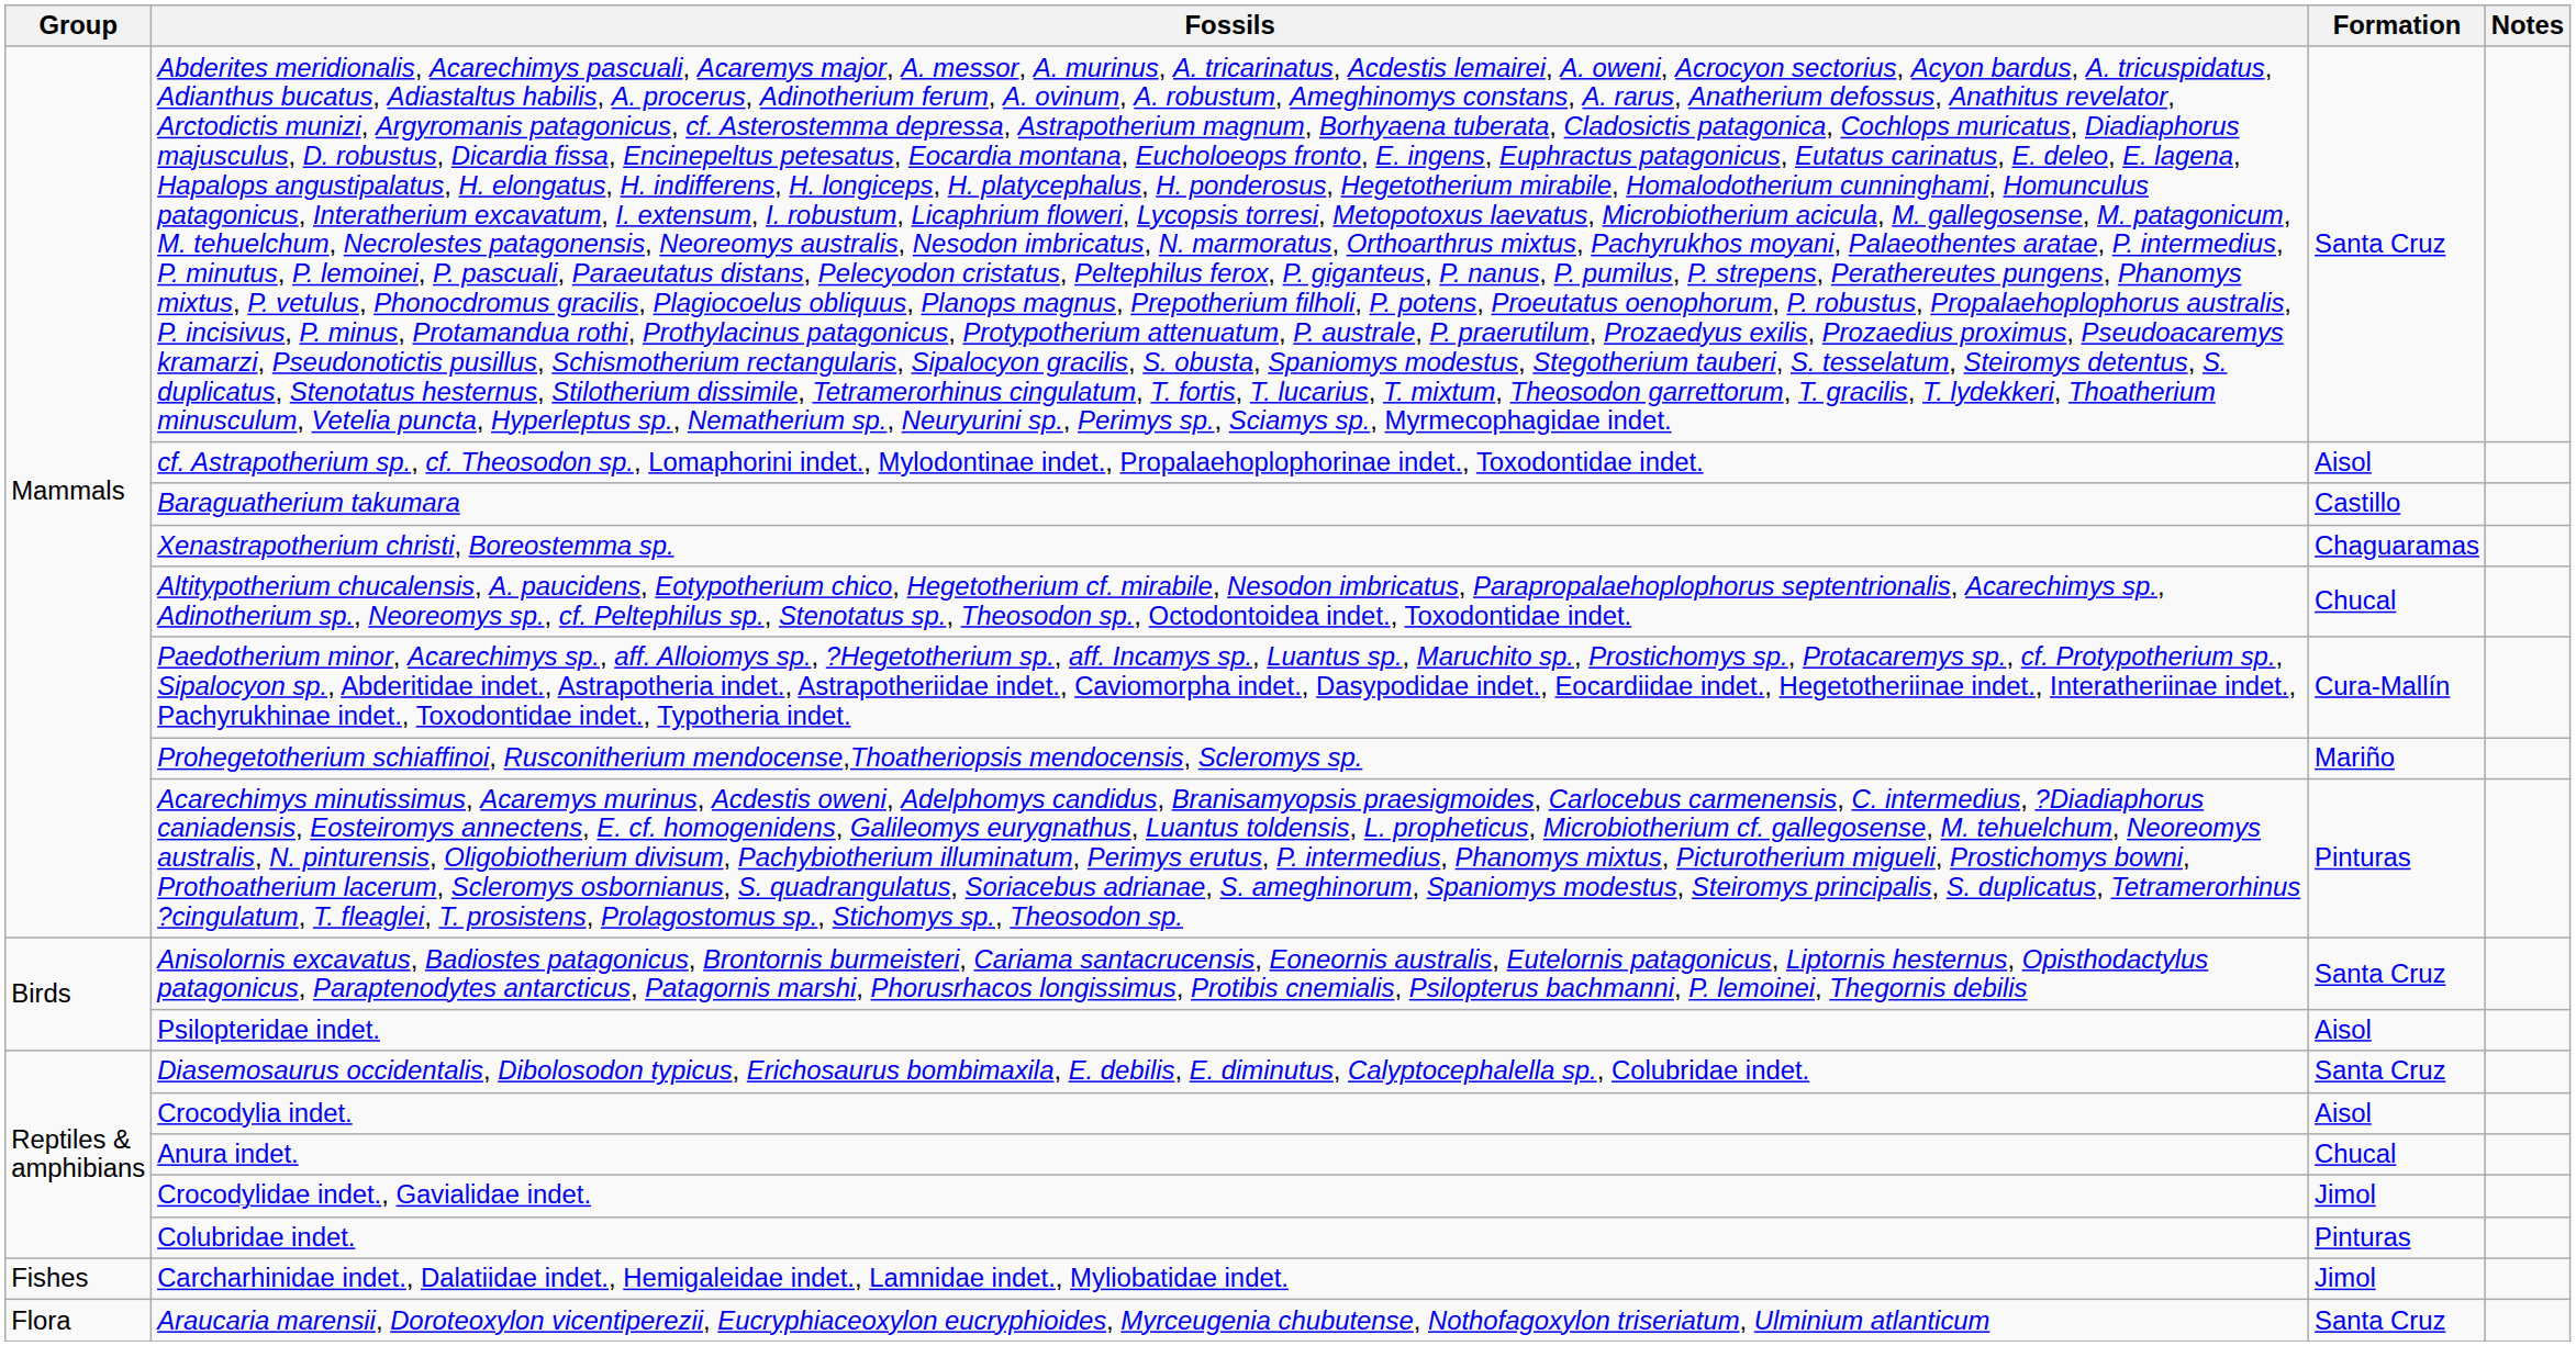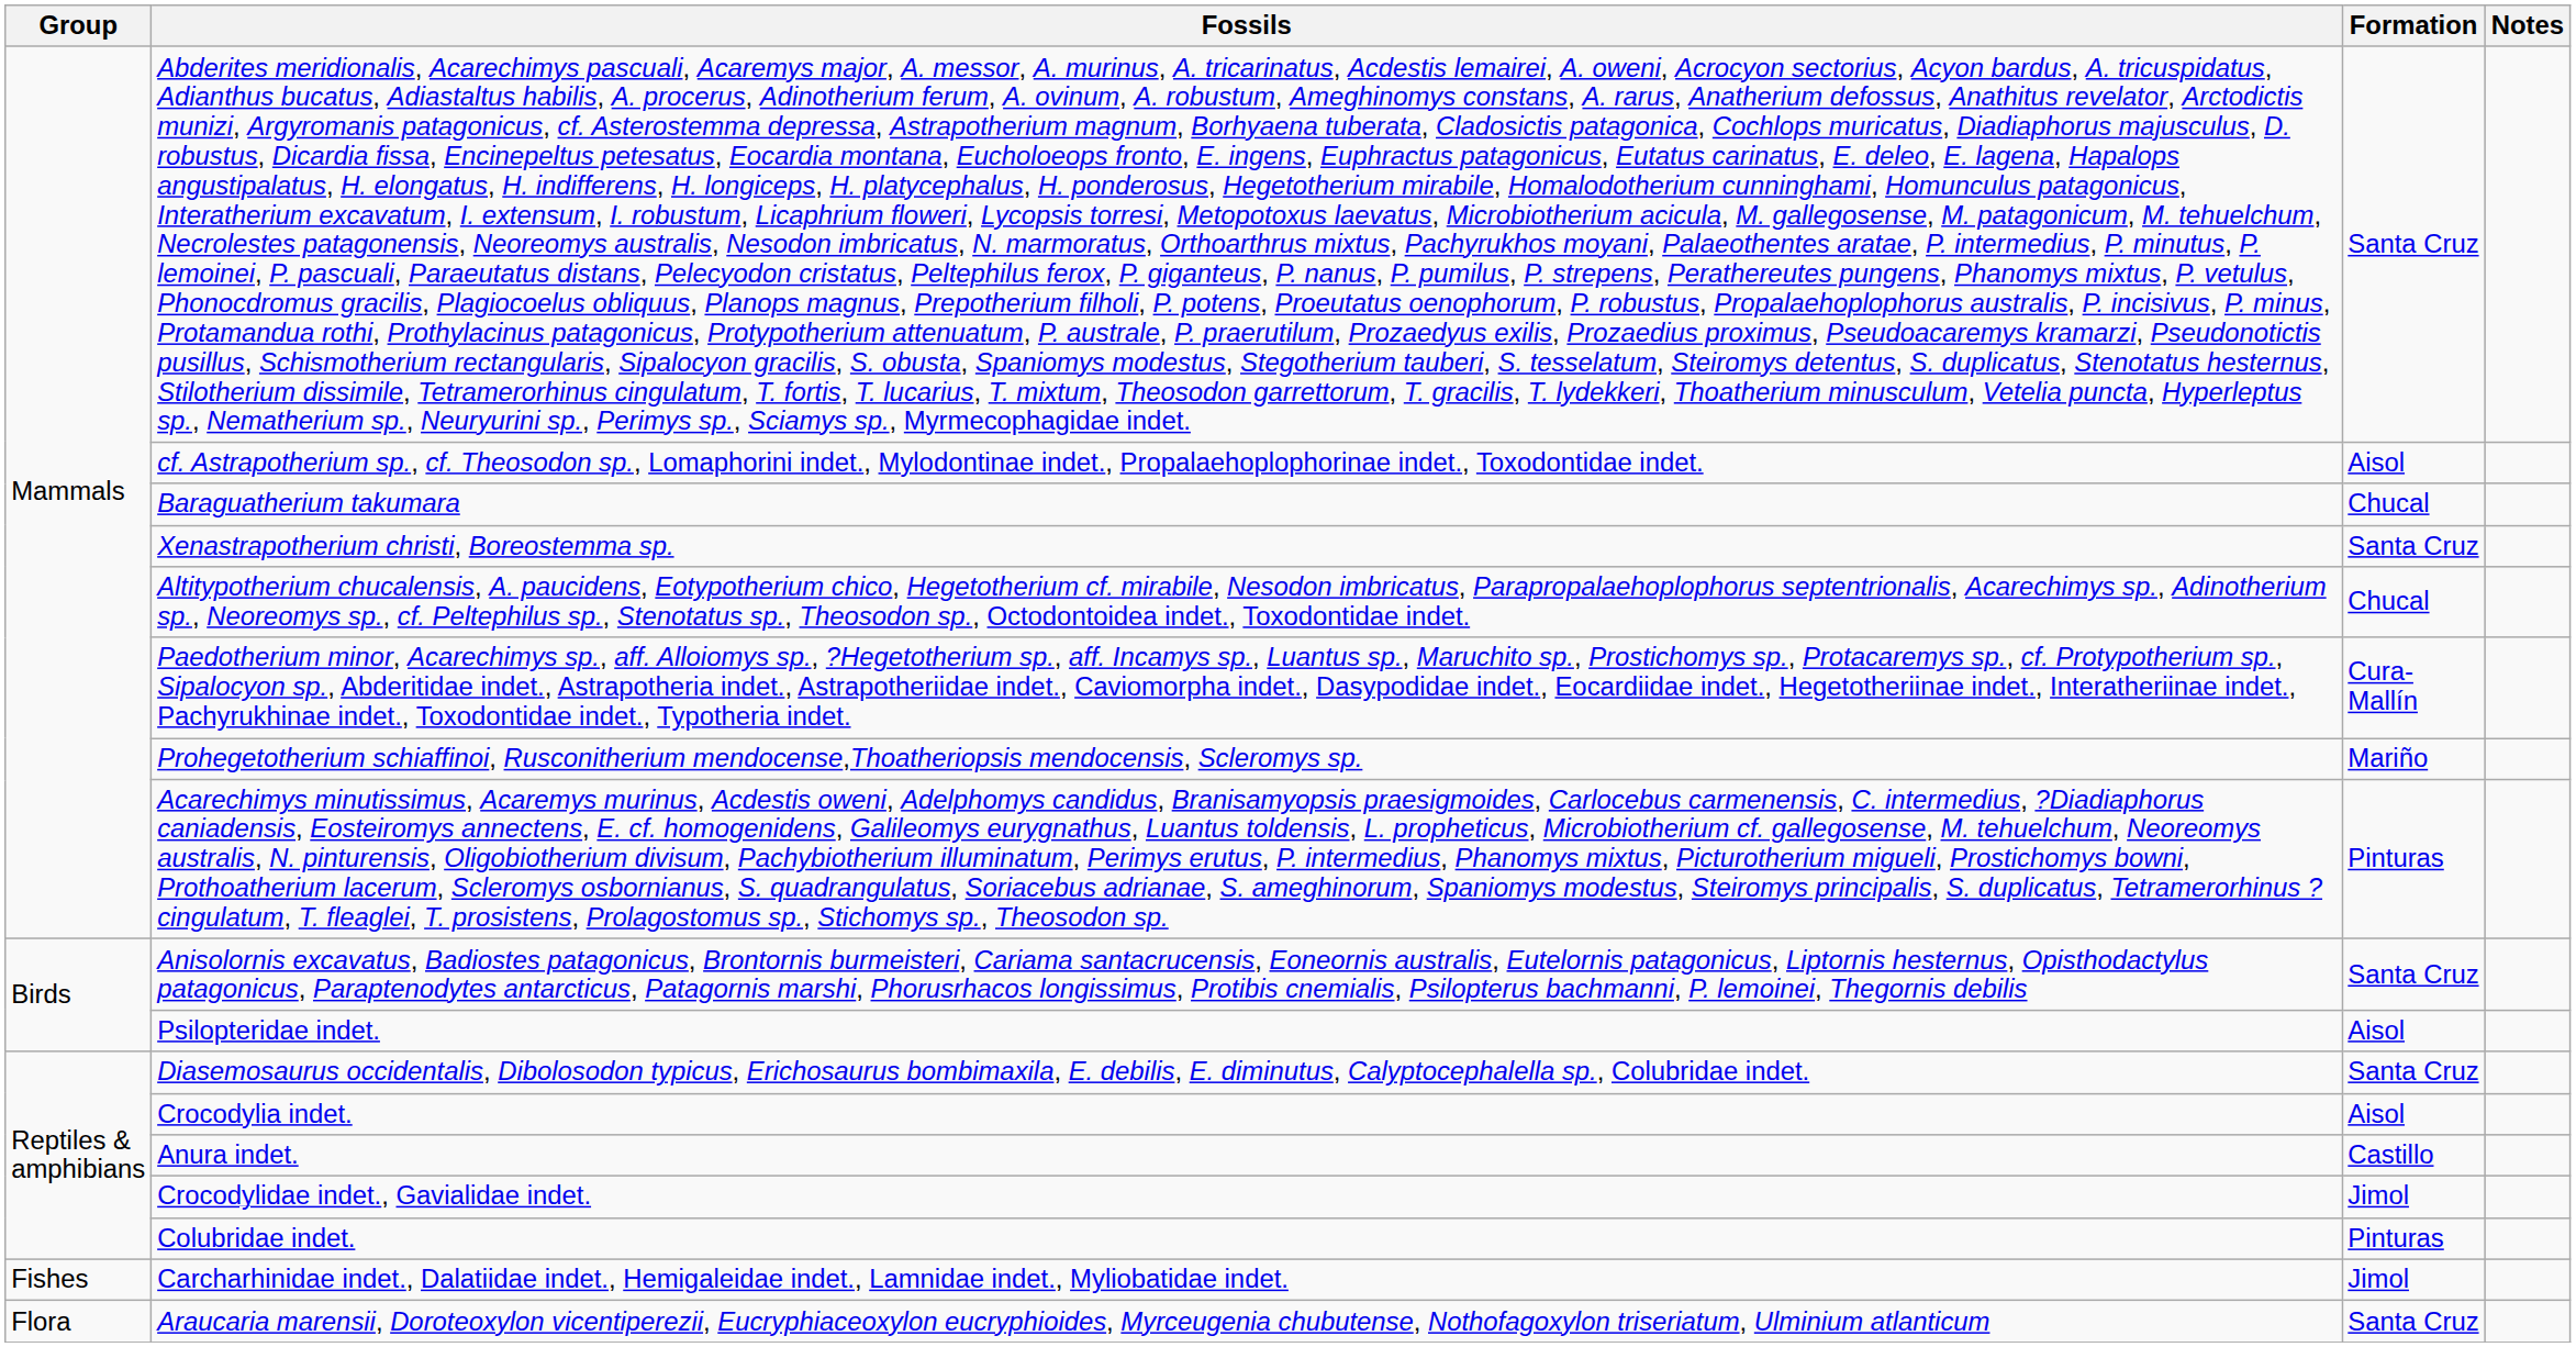 <table class="wikitable sortable">
 <tr>
 <th>Group</th>
 <th>Fossils</th>
 <th>Formation</th>
 <th class=unsortable>Notes</th>
 </tr>
 <tr>
 <td rowspan=8>Mammals</td>
 <td><em><a href='#'>Abderites meridionalis</a></em>, <em><a href='#'>Acarechimys pascuali</a></em>, <em><a href='#'>Acaremys major</a></em>, <em><a href='#'>A. messor</a></em>, <em><a href='#'>A. murinus</a></em>, <em><a href='#'>A. tricarinatus</a></em>, <em><a href='#'>Acdestis lemairei</a></em>, <em><a href='#'>A. oweni</a></em>, <em><a href='#'>Acrocyon sectorius</a></em>, <em><a href='#'>Acyon bardus</a></em>, <em><a href='#'>A. tricuspidatus</a></em>, <em><a href='#'>Adianthus bucatus</a></em>, <em><a href='#'>Adiastaltus habilis</a></em>, <em><a href='#'>A. procerus</a></em>, <em><a href='#'>Adinotherium ferum</a></em>, <em><a href='#'>A. ovinum</a></em>, <em><a href='#'>A. robustum</a></em>, <em><a href='#'>Ameghinomys constans</a></em>, <em><a href='#'>A. rarus</a></em>, <em><a href='#'>Anatherium defossus</a></em>, <em><a href='#'>Anathitus revelator</a></em>, <em><a href='#'>Arctodictis munizi</a></em>, <em><a href='#'>Argyromanis patagonicus</a></em>, <em><a href='#'>cf. Asterostemma depressa</a></em>, <em><a href='#'>Astrapotherium magnum</a></em>, <em><a href='#'>Borhyaena tuberata</a></em>, <em><a href='#'>Cladosictis patagonica</a></em>, <em><a href='#'>Cochlops muricatus</a></em>, <em><a href='#'>Diadiaphorus majusculus</a></em>, <em><a href='#'>D. robustus</a></em>, <em><a href='#'>Dicardia fissa</a></em>, <em><a href='#'>Encinepeltus petesatus</a></em>, <em><a href='#'>Eocardia montana</a></em>, <em><a href='#'>Eucholoeops fronto</a></em>, <em><a href='#'>E. ingens</a></em>, <em><a href='#'>Euphractus patagonicus</a></em>, <em><a href='#'>Eutatus carinatus</a></em>, <em><a href='#'>E. deleo</a></em>, <em><a href='#'>E. lagena</a></em>, <em><a href='#'>Hapalops angustipalatus</a></em>, <em><a href='#'>H. elongatus</a></em>, <em><a href='#'>H. indifferens</a></em>, <em><a href='#'>H. longiceps</a></em>, <em><a href='#'>H. platycephalus</a></em>, <em><a href='#'>H. ponderosus</a></em>, <em><a href='#'>Hegetotherium mirabile</a></em>, <em><a href='#'>Homalodotherium cunninghami</a></em>, <em><a href='#'>Homunculus patagonicus</a></em>, <em><a href='#'>Interatherium excavatum</a></em>, <em><a href='#'>I. extensum</a></em>, <em><a href='#'>I. robustum</a></em>, <em><a href='#'>Licaphrium floweri</a></em>, <em><a href='#'>Lycopsis torresi</a></em>, <em><a href='#'>Metopotoxus laevatus</a></em>, <em><a href='#'>Microbiotherium acicula</a></em>, <em><a href='#'>M. gallegosense</a></em>, <em><a href='#'>M. patagonicum</a></em>, <em><a href='#'>M. tehuelchum</a></em>, <em><a href='#'>Necrolestes patagonensis</a></em>, <em><a href='#'>Neoreomys australis</a></em>, <em><a href='#'>Nesodon imbricatus</a></em>, <em><a href='#'>N. marmoratus</a></em>, <em><a href='#'>Orthoarthrus mixtus</a></em>, <em><a href='#'>Pachyrukhos moyani</a></em>, <em><a href='#'>Palaeothentes aratae</a></em>, <em><a href='#'>P. intermedius</a></em>, <em><a href='#'>P. minutus</a></em>, <em><a href='#'>P. lemoinei</a></em>, <em><a href='#'>P. pascuali</a></em>, <em><a href='#'>Paraeutatus distans</a></em>, <em><a href='#'>Pelecyodon cristatus</a></em>, <em><a href='#'>Peltephilus ferox</a></em>, <em><a href='#'>P. giganteus</a></em>, <em><a href='#'>P. nanus</a></em>, <em><a href='#'>P. pumilus</a></em>, <em><a href='#'>P. strepens</a></em>, <em><a href='#'>Perathereutes pungens</a></em>, <em><a href='#'>Phanomys mixtus</a></em>, <em><a href='#'>P. vetulus</a></em>, <em><a href='#'>Phonocdromus gracilis</a></em>, <em><a href='#'>Plagiocoelus obliquus</a></em>, <em><a href='#'>Planops magnus</a></em>, <em><a href='#'>Prepotherium filholi</a></em>, <em><a href='#'>P. potens</a></em>, <em><a href='#'>Proeutatus oenophorum</a></em>, <em><a href='#'>P. robustus</a></em>, <em><a href='#'>Propalaehoplophorus australis</a></em>, <em><a href='#'>P. incisivus</a></em>, <em><a href='#'>P. minus</a></em>, <em><a href='#'>Protamandua rothi</a></em>, <em><a href='#'>Prothylacinus patagonicus</a></em>, <em><a href='#'>Protypotherium attenuatum</a></em>, <em><a href='#'>P. australe</a></em>, <em><a href='#'>P. praerutilum</a></em>, <em><a href='#'>Prozaedyus exilis</a></em>, <em><a href='#'>Prozaedius proximus</a></em>, <em><a href='#'>Pseudoacaremys kramarzi</a></em>, <em><a href='#'>Pseudonotictis pusillus</a></em>, <em><a href='#'>Schismotherium rectangularis</a></em>, <em><a href='#'>Sipalocyon gracilis</a></em>, <em><a href='#'>S. obusta</a></em>, <em><a href='#'>Spaniomys modestus</a></em>, <em><a href='#'>Stegotherium tauberi</a></em>, <em><a href='#'>S. tesselatum</a></em>, <em><a href='#'>Steiromys detentus</a></em>, <em><a href='#'>S. duplicatus</a></em>, <em><a href='#'>Stenotatus hesternus</a></em>, <em><a href='#'>Stilotherium dissimile</a></em>, <em><a href='#'>Tetramerorhinus cingulatum</a></em>, <em><a href='#'>T. fortis</a></em>, <em><a href='#'>T. lucarius</a></em>, <em><a href='#'>T. mixtum</a></em>, <em><a href='#'>Theosodon garrettorum</a></em>, <em><a href='#'>T. gracilis</a></em>, <em><a href='#'>T. lydekkeri</a></em>, <em><a href='#'>Thoatherium minusculum</a></em>, <em><a href='#'>Vetelia puncta</a></em>, <em><a href='#'>Hyperleptus sp.</a></em>, <em><a href='#'>Nematherium sp.</a></em>, <em><a href='#'>Neuryurini sp.</a></em>, <em><a href='#'>Perimys sp.</a></em>, <em><a href='#'>Sciamys sp.</a></em>, <a href='#'>Myrmecophagidae indet.</a></td>
 <td><a href='#'>Santa Cruz</a></td>
 <td></td>
 </tr>
 <tr>
 <td><em><a href='#'>cf. Astrapotherium sp.</a></em>, <em><a href='#'>cf. Theosodon sp.</a></em>, <a href='#'>Lomaphorini indet.</a>, <a href='#'>Mylodontinae indet.</a>, <a href='#'>Propalaehoplophorinae indet.</a>, <a href='#'>Toxodontidae indet.</a></td>
 <td><a href='#'>Aisol</a></td>
 <td></td>
 </tr>
 <tr>
 <td><em><a href='#'>Baraguatherium takumara</a></em></td>
-<td><a href='#'>Castillo</a></td>
+<td><a href='#'>Chucal</a></td>
 <td></td>
 </tr>
 <tr>
 <td><em><a href='#'>Xenastrapotherium christi</a></em>, <em><a href='#'>Boreostemma sp.</a></em></td>
-<td><a href='#'>Chaguaramas</a></td>
+<td><a href='#'>Santa Cruz</a></td>
 <td></td>
 </tr>
 <tr>
 <td><em><a href='#'>Altitypotherium chucalensis</a></em>, <em><a href='#'>A. paucidens</a></em>, <em><a href='#'>Eotypotherium chico</a></em>, <em><a href='#'>Hegetotherium cf. mirabile</a></em>, <em><a href='#'>Nesodon imbricatus</a></em>, <em><a href='#'>Parapropalaehoplophorus septentrionalis</a></em>, <em><a href='#'>Acarechimys sp.</a></em>, <em><a href='#'>Adinotherium sp.</a></em>, <em><a href='#'>Neoreomys sp.</a></em>, <em><a href='#'>cf. Peltephilus sp.</a></em>, <em><a href='#'>Stenotatus sp.</a></em>, <em><a href='#'>Theosodon sp.</a></em>, <a href='#'>Octodontoidea indet.</a>, <a href='#'>Toxodontidae indet.</a></td>
 <td><a href='#'>Chucal</a></td>
 <td></td>
 </tr>
 <tr>
 <td><em><a href='#'>Paedotherium minor</a></em>, <em><a href='#'>Acarechimys sp.</a></em>, <em><a href='#'>aff. Alloiomys sp.</a></em>, <em><a href='#'>?Hegetotherium sp.</a></em>, <em><a href='#'>aff. Incamys sp.</a></em>, <em><a href='#'>Luantus sp.</a></em>, <em><a href='#'>Maruchito sp.</a></em>, <em><a href='#'>Prostichomys sp.</a></em>, <em><a href='#'>Protacaremys sp.</a></em>, <em><a href='#'>cf. Protypotherium sp.</a></em>, <em><a href='#'>Sipalocyon sp.</a></em>, <a href='#'>Abderitidae indet.</a>, <a href='#'>Astrapotheria indet.</a>, <a href='#'>Astrapotheriidae indet.</a>, <a href='#'>Caviomorpha indet.</a>, <a href='#'>Dasypodidae indet.</a>, <a href='#'>Eocardiidae indet.</a>, <a href='#'>Hegetotheriinae indet.</a>, <a href='#'>Interatheriinae indet.</a>, <a href='#'>Pachyrukhinae indet.</a>, <a href='#'>Toxodontidae indet.</a>, <a href='#'>Typotheria indet.</a></td>
 <td><a href='#'>Cura-Mallín</a></td>
 <td></td>
 </tr>
 <tr>
 <td><em><a href='#'>Prohegetotherium schiaffinoi</a></em>, <em><a href='#'>Rusconitherium mendocense</a></em>,<em><a href='#'>Thoatheriopsis mendocensis</a></em>, <em><a href='#'>Scleromys sp.</a></em></td>
 <td><a href='#'>Mariño</a></td>
 <td align=center><br></td>
 </tr>
 <tr>
 <td><em><a href='#'>Acarechimys minutissimus</a></em>, <em><a href='#'>Acaremys murinus</a></em>, <em><a href='#'>Acdestis oweni</a></em>, <em><a href='#'>Adelphomys candidus</a></em>, <em><a href='#'>Branisamyopsis praesigmoides</a></em>, <em><a href='#'>Carlocebus carmenensis</a></em>, <em><a href='#'>C. intermedius</a></em>, <em><a href='#'>?Diadiaphorus caniadensis</a></em>, <em><a href='#'>Eosteiromys annectens</a></em>, <em><a href='#'>E. cf. homogenidens</a></em>, <em><a href='#'>Galileomys eurygnathus</a></em>, <em><a href='#'>Luantus toldensis</a></em>, <em><a href='#'>L. propheticus</a></em>, <em><a href='#'>Microbiotherium cf. gallegosense</a></em>, <em><a href='#'>M. tehuelchum</a></em>, <em><a href='#'>Neoreomys australis</a></em>, <em><a href='#'>N. pinturensis</a></em>, <em><a href='#'>Oligobiotherium divisum</a></em>, <em><a href='#'>Pachybiotherium illuminatum</a></em>, <em><a href='#'>Perimys erutus</a></em>, <em><a href='#'>P. intermedius</a></em>, <em><a href='#'>Phanomys mixtus</a></em>, <em><a href='#'>Picturotherium migueli</a></em>, <em><a href='#'>Prostichomys bowni</a></em>, <em><a href='#'>Prothoatherium lacerum</a></em>, <em><a href='#'>Scleromys osbornianus</a></em>, <em><a href='#'>S. quadrangulatus</a></em>, <em><a href='#'>Soriacebus adrianae</a></em>, <em><a href='#'>S. ameghinorum</a></em>, <em><a href='#'>Spaniomys modestus</a></em>, <em><a href='#'>Steiromys principalis</a></em>, <em><a href='#'>S. duplicatus</a></em>, <em><a href='#'>Tetramerorhinus ?cingulatum</a></em>, <em><a href='#'>T. fleaglei</a></em>, <em><a href='#'>T. prosistens</a></em>, <em><a href='#'>Prolagostomus sp.</a></em>, <em><a href='#'>Stichomys sp.</a></em>, <em><a href='#'>Theosodon sp.</a></em></td>
 <td><a href='#'>Pinturas</a></td>
 <td></td>
 </tr>
 <tr>
 <td rowspan=2>Birds</td>
 <td><em><a href='#'>Anisolornis excavatus</a></em>, <em><a href='#'>Badiostes patagonicus</a></em>, <em><a href='#'>Brontornis burmeisteri</a></em>, <em><a href='#'>Cariama santacrucensis</a></em>, <em><a href='#'>Eoneornis australis</a></em>, <em><a href='#'>Eutelornis patagonicus</a></em>, <em><a href='#'>Liptornis hesternus</a></em>, <em><a href='#'>Opisthodactylus patagonicus</a></em>, <em><a href='#'>Paraptenodytes antarcticus</a></em>, <em><a href='#'>Patagornis marshi</a></em>, <em><a href='#'>Phorusrhacos longissimus</a></em>, <em><a href='#'>Protibis cnemialis</a></em>, <em><a href='#'>Psilopterus bachmanni</a></em>, <em><a href='#'>P. lemoinei</a></em>, <em><a href='#'>Thegornis debilis</a></em></td>
 <td><a href='#'>Santa Cruz</a></td>
 <td></td>
 </tr>
 <tr>
 <td><a href='#'>Psilopteridae indet.</a></td>
 <td><a href='#'>Aisol</a></td>
 <td></td>
 </tr>
 <tr>
 <td rowspan=5>Reptiles &<br>amphibians</td>
 <td><em><a href='#'>Diasemosaurus occidentalis</a></em>, <em><a href='#'>Dibolosodon typicus</a></em>, <em><a href='#'>Erichosaurus bombimaxila</a></em>, <em><a href='#'>E. debilis</a></em>, <em><a href='#'>E. diminutus</a></em>, <em><a href='#'>Calyptocephalella sp.</a></em>, <a href='#'>Colubridae indet.</a></td>
 <td><a href='#'>Santa Cruz</a></td>
 <td></td>
 </tr>
 <tr>
 <td><a href='#'>Crocodylia indet.</a></td>
 <td><a href='#'>Aisol</a></td>
 <td></td>
 </tr>
 <tr>
 <td><a href='#'>Anura indet.</a></td>
-<td><a href='#'>Chucal</a></td>
+<td><a href='#'>Castillo</a></td>
 <td></td>
 </tr>
 <tr>
 <td><a href='#'>Crocodylidae indet.</a>, <a href='#'>Gavialidae indet.</a></td>
 <td><a href='#'>Jimol</a></td>
 <td></td>
 </tr>
 <tr>
 <td><a href='#'>Colubridae indet.</a></td>
 <td><a href='#'>Pinturas</a></td>
 <td></td>
 </tr>
 <tr>
 <td>Fishes</td>
 <td><a href='#'>Carcharhinidae indet.</a>, <a href='#'>Dalatiidae indet.</a>, <a href='#'>Hemigaleidae indet.</a>, <a href='#'>Lamnidae indet.</a>, <a href='#'>Myliobatidae indet.</a></td>
 <td><a href='#'>Jimol</a></td>
 <td></td>
 </tr>
 <tr>
 <td>Flora</td>
 <td><em><a href='#'>Araucaria marensii</a></em>, <em><a href='#'>Doroteoxylon vicentiperezii</a></em>, <em><a href='#'>Eucryphiaceoxylon eucryphioides</a></em>, <em><a href='#'>Myrceugenia chubutense</a></em>, <em><a href='#'>Nothofagoxylon triseriatum</a></em>, <em><a href='#'>Ulminium atlanticum</a></em></td>
 <td><a href='#'>Santa Cruz</a></td>
 <td></td>
 </tr>
 <tr>
 </tr>
 </table>
